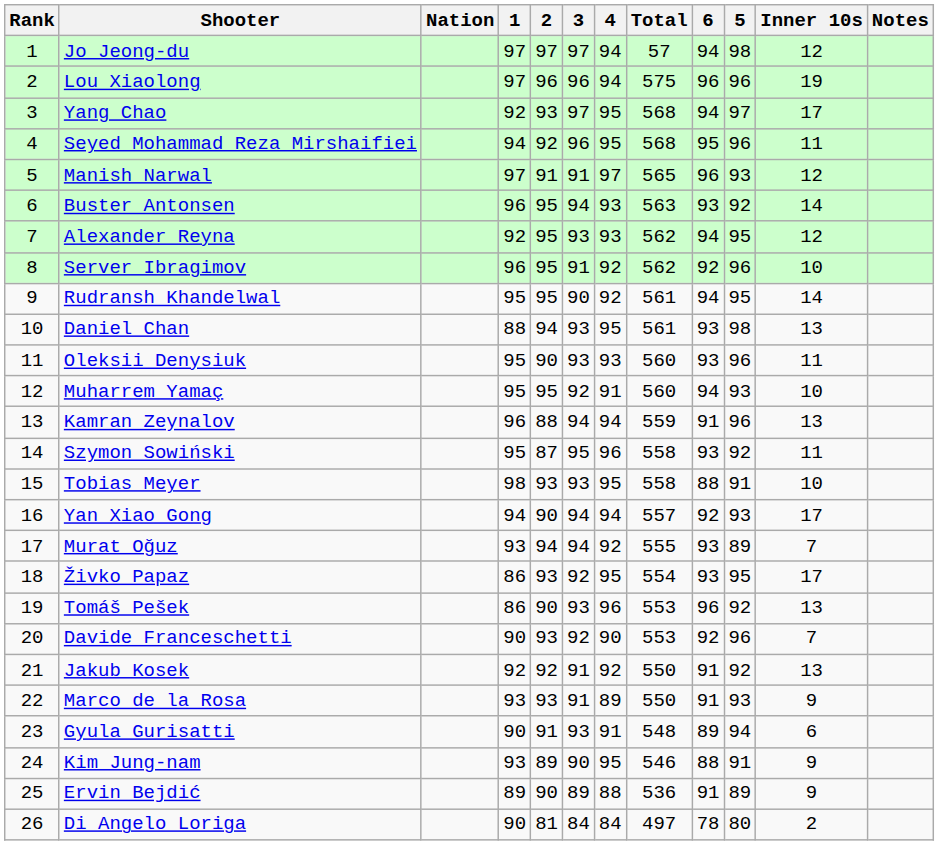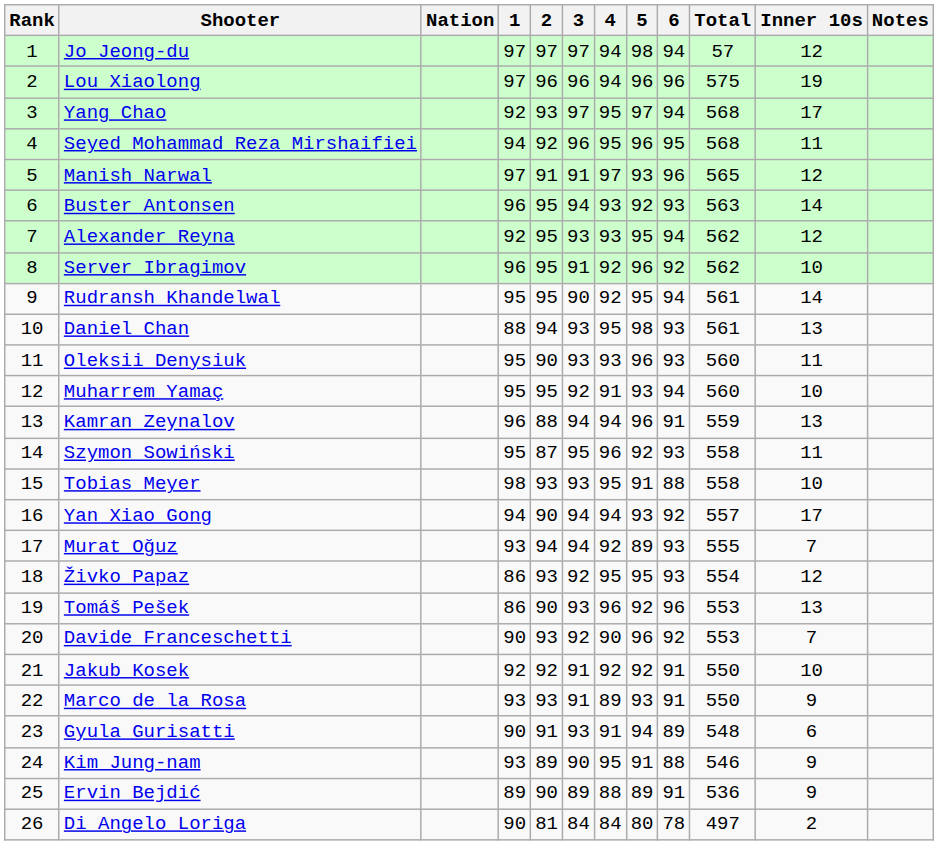 <table class="wikitable sortable" style="text-align:center">
 <tr>
 <th>Rank</th>
 <th>Shooter</th>
 <th>Nation</th>
 <th>1</th>
 <th>2</th>
 <th>3</th>
 <th>4</th>
+<th>5</th>
+<th>6</th>
 <th>Total</th>
-<th>6</th>
-<th>5</th>
 <th>Inner 10s</th>
 <th>Notes</th>
 </tr>
 <tr bgcolor=#ccffcc>
 <td>1</td>
 <td align=left><a href='#'>Jo Jeong-du</a></td>
 <td align=left></td>
 <td>97</td>
 <td>97</td>
 <td>97</td>
 <td>94</td>
+<td>98</td>
+<td>94</td>
 <td>57</td>
-<td>94</td>
-<td>98</td>
 <td>12</td>
 <td></td>
 </tr>
 <tr bgcolor=#ccffcc>
 <td>2</td>
 <td align=left><a href='#'>Lou Xiaolong</a></td>
 <td align=left></td>
 <td>97</td>
 <td>96</td>
 <td>96</td>
 <td>94</td>
-<td>575</td>
 <td>96</td>
 <td>96</td>
+<td>575</td>
 <td>19</td>
 <td></td>
 </tr>
 <tr bgcolor=#ccffcc>
 <td>3</td>
 <td align=left><a href='#'>Yang Chao</a></td>
 <td align=left></td>
 <td>92</td>
 <td>93</td>
 <td>97</td>
 <td>95</td>
+<td>97</td>
+<td>94</td>
 <td>568</td>
-<td>94</td>
-<td>97</td>
 <td>17</td>
 <td></td>
 </tr>
 <tr bgcolor=#ccffcc>
 <td>4</td>
 <td align=left><a href='#'>Seyed Mohammad Reza Mirshaifiei</a></td>
 <td align=left></td>
 <td>94</td>
 <td>92</td>
 <td>96</td>
 <td>95</td>
+<td>96</td>
+<td>95</td>
 <td>568</td>
-<td>95</td>
-<td>96</td>
 <td>11</td>
 <td></td>
 </tr>
 <tr bgcolor=#ccffcc>
 <td>5</td>
 <td align=left><a href='#'>Manish Narwal</a></td>
 <td align=left></td>
 <td>97</td>
 <td>91</td>
 <td>91</td>
 <td>97</td>
+<td>93</td>
+<td>96</td>
 <td>565</td>
-<td>96</td>
-<td>93</td>
 <td>12</td>
 <td></td>
 </tr>
 <tr bgcolor=#ccffcc>
 <td>6</td>
 <td align=left><a href='#'>Buster Antonsen</a></td>
 <td align=left></td>
 <td>96</td>
 <td>95</td>
 <td>94</td>
 <td>93</td>
+<td>92</td>
+<td>93</td>
 <td>563</td>
-<td>93</td>
-<td>92</td>
 <td>14</td>
 <td></td>
 </tr>
 <tr bgcolor=#ccffcc>
 <td>7</td>
 <td align=left><a href='#'>Alexander Reyna</a></td>
 <td align=left></td>
 <td>92</td>
 <td>95</td>
 <td>93</td>
 <td>93</td>
+<td>95</td>
+<td>94</td>
 <td>562</td>
-<td>94</td>
-<td>95</td>
 <td>12</td>
 <td></td>
 </tr>
 <tr bgcolor=#ccffcc>
 <td>8</td>
 <td align=left><a href='#'>Server Ibragimov</a></td>
 <td align=left></td>
 <td>96</td>
 <td>95</td>
 <td>91</td>
 <td>92</td>
+<td>96</td>
+<td>92</td>
 <td>562</td>
-<td>92</td>
-<td>96</td>
 <td>10</td>
 <td></td>
 </tr>
 <tr>
 <td>9</td>
 <td align=left><a href='#'>Rudransh Khandelwal</a></td>
 <td align=left></td>
 <td>95</td>
 <td>95</td>
 <td>90</td>
 <td>92</td>
+<td>95</td>
+<td>94</td>
 <td>561</td>
-<td>94</td>
-<td>95</td>
 <td>14</td>
 <td></td>
 </tr>
 <tr>
 <td>10</td>
 <td align=left><a href='#'>Daniel Chan</a></td>
 <td align=left></td>
 <td>88</td>
 <td>94</td>
 <td>93</td>
 <td>95</td>
+<td>98</td>
+<td>93</td>
 <td>561</td>
-<td>93</td>
-<td>98</td>
 <td>13</td>
 <td></td>
 </tr>
 <tr>
 <td>11</td>
 <td align=left><a href='#'>Oleksii Denysiuk</a></td>
 <td align=left></td>
 <td>95</td>
 <td>90</td>
 <td>93</td>
 <td>93</td>
+<td>96</td>
+<td>93</td>
 <td>560</td>
-<td>93</td>
-<td>96</td>
 <td>11</td>
 <td></td>
 </tr>
 <tr>
 <td>12</td>
 <td align=left><a href='#'>Muharrem Yamaç</a></td>
 <td align=left></td>
 <td>95</td>
 <td>95</td>
 <td>92</td>
 <td>91</td>
+<td>93</td>
+<td>94</td>
 <td>560</td>
-<td>94</td>
-<td>93</td>
 <td>10</td>
 <td></td>
 </tr>
 <tr>
 <td>13</td>
 <td align=left><a href='#'>Kamran Zeynalov</a></td>
 <td align=left></td>
 <td>96</td>
 <td>88</td>
 <td>94</td>
 <td>94</td>
+<td>96</td>
+<td>91</td>
 <td>559</td>
-<td>91</td>
-<td>96</td>
 <td>13</td>
 <td></td>
 </tr>
 <tr>
 <td>14</td>
 <td align=left><a href='#'>Szymon Sowiński</a></td>
 <td align=left></td>
 <td>95</td>
 <td>87</td>
 <td>95</td>
 <td>96</td>
+<td>92</td>
+<td>93</td>
 <td>558</td>
-<td>93</td>
-<td>92</td>
 <td>11</td>
 <td></td>
 </tr>
 <tr>
 <td>15</td>
 <td align=left><a href='#'>Tobias Meyer</a></td>
 <td align=left></td>
 <td>98</td>
 <td>93</td>
 <td>93</td>
 <td>95</td>
+<td>91</td>
+<td>88</td>
 <td>558</td>
-<td>88</td>
-<td>91</td>
 <td>10</td>
 <td></td>
 </tr>
 <tr>
 <td>16</td>
 <td align=left><a href='#'>Yan Xiao Gong</a></td>
 <td align=left></td>
 <td>94</td>
 <td>90</td>
 <td>94</td>
 <td>94</td>
+<td>93</td>
+<td>92</td>
 <td>557</td>
-<td>92</td>
-<td>93</td>
 <td>17</td>
 <td></td>
 </tr>
 <tr>
 <td>17</td>
 <td align=left><a href='#'>Murat Oğuz</a></td>
 <td align=left></td>
 <td>93</td>
 <td>94</td>
 <td>94</td>
 <td>92</td>
+<td>89</td>
+<td>93</td>
 <td>555</td>
-<td>93</td>
-<td>89</td>
 <td>7</td>
 <td></td>
 </tr>
 <tr>
 <td>18</td>
 <td align=left><a href='#'>Živko Papaz</a></td>
 <td align=left></td>
 <td>86</td>
 <td>93</td>
 <td>92</td>
 <td>95</td>
+<td>95</td>
+<td>93</td>
 <td>554</td>
-<td>93</td>
-<td>95</td>
-<td>17</td>
+<td>12</td>
 <td></td>
 </tr>
 <tr>
 <td>19</td>
 <td align=left><a href='#'>Tomáš Pešek</a></td>
 <td align=left></td>
 <td>86</td>
 <td>90</td>
 <td>93</td>
 <td>96</td>
+<td>92</td>
+<td>96</td>
 <td>553</td>
-<td>96</td>
-<td>92</td>
 <td>13</td>
 <td></td>
 </tr>
 <tr>
 <td>20</td>
 <td align=left><a href='#'>Davide Franceschetti</a></td>
 <td align=left></td>
 <td>90</td>
 <td>93</td>
 <td>92</td>
 <td>90</td>
+<td>96</td>
+<td>92</td>
 <td>553</td>
-<td>92</td>
-<td>96</td>
 <td>7</td>
 <td></td>
 </tr>
 <tr>
 <td>21</td>
 <td align=left><a href='#'>Jakub Kosek</a></td>
 <td align=left></td>
 <td>92</td>
 <td>92</td>
 <td>91</td>
 <td>92</td>
+<td>92</td>
+<td>91</td>
 <td>550</td>
-<td>91</td>
-<td>92</td>
-<td>13</td>
+<td>10</td>
 <td></td>
 </tr>
 <tr>
 <td>22</td>
 <td align=left><a href='#'>Marco de la Rosa</a></td>
 <td align=left></td>
 <td>93</td>
 <td>93</td>
 <td>91</td>
 <td>89</td>
+<td>93</td>
+<td>91</td>
 <td>550</td>
-<td>91</td>
-<td>93</td>
 <td>9</td>
 <td></td>
 </tr>
 <tr>
 <td>23</td>
 <td align=left><a href='#'>Gyula Gurisatti</a></td>
 <td align=left></td>
 <td>90</td>
 <td>91</td>
 <td>93</td>
 <td>91</td>
+<td>94</td>
+<td>89</td>
 <td>548</td>
-<td>89</td>
-<td>94</td>
 <td>6</td>
 <td></td>
 </tr>
 <tr>
 <td>24</td>
 <td align=left><a href='#'>Kim Jung-nam</a></td>
 <td align=left></td>
 <td>93</td>
 <td>89</td>
 <td>90</td>
 <td>95</td>
+<td>91</td>
+<td>88</td>
 <td>546</td>
-<td>88</td>
-<td>91</td>
 <td>9</td>
 <td></td>
 </tr>
 <tr>
 <td>25</td>
 <td align=left><a href='#'>Ervin Bejdić</a></td>
 <td align=left></td>
 <td>89</td>
 <td>90</td>
 <td>89</td>
 <td>88</td>
+<td>89</td>
+<td>91</td>
 <td>536</td>
-<td>91</td>
-<td>89</td>
 <td>9</td>
 <td></td>
 </tr>
 <tr>
 <td>26</td>
 <td align=left><a href='#'>Di Angelo Loriga</a></td>
 <td align=left></td>
 <td>90</td>
 <td>81</td>
 <td>84</td>
 <td>84</td>
+<td>80</td>
+<td>78</td>
 <td>497</td>
-<td>78</td>
-<td>80</td>
 <td>2</td>
 <td></td>
 </tr>
 </table>
